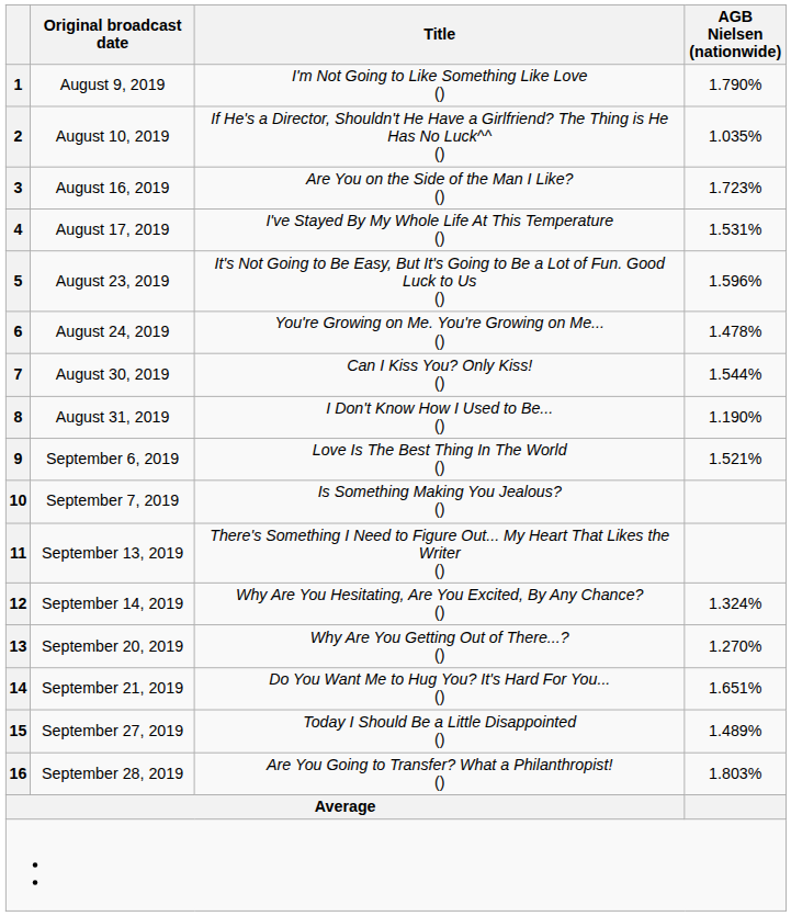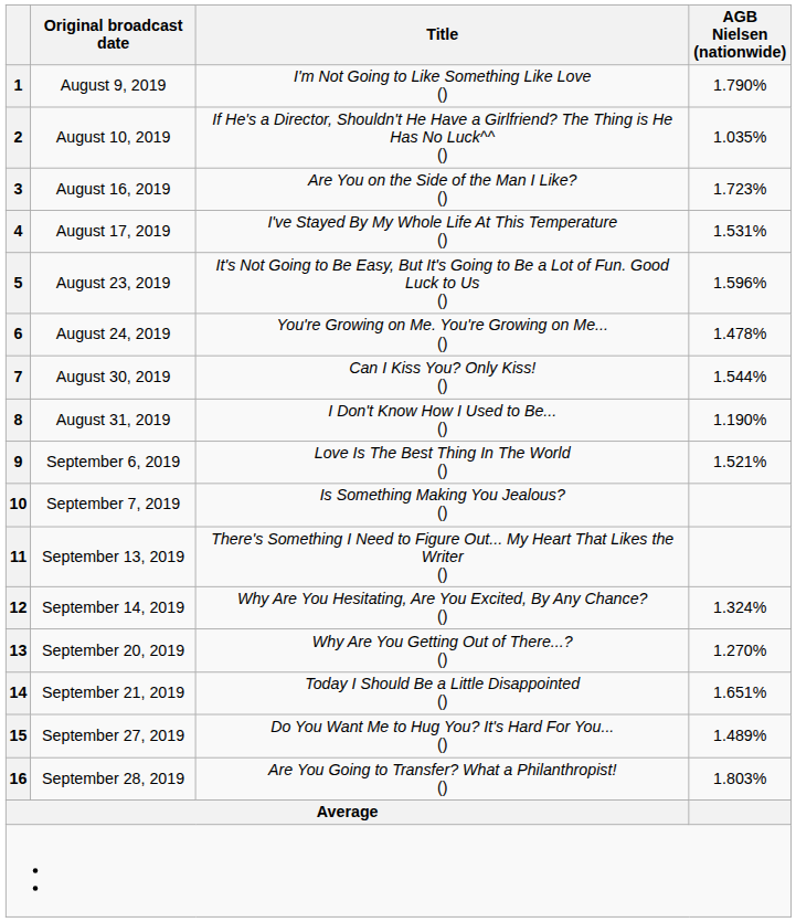 <table class="wikitable" style="text-align:center;max-width:800px; margin-left: auto; margin-right: auto; border: none;">
 <tr>
 </tr>
 <tr>
 <th></th>
 <th>Original broadcast date</th>
 <th>Title</th>
 <th>AGB Nielsen<br>(nationwide)</th>
 </tr>
 <tr>
 <th>1</th>
 <td>August 9, 2019</td>
 <td><em>I'm Not Going to Like Something Like Love</em><br>()</td>
 <td>1.790%</td>
 </tr>
 <tr>
 <th>2</th>
 <td>August 10, 2019</td>
 <td><em>If He's a Director, Shouldn't He Have a Girlfriend? The Thing is He Has No Luck^^</em><br>()</td>
 <td>1.035%</td>
 </tr>
 <tr>
 <th>3</th>
 <td>August 16, 2019</td>
 <td><em>Are You on the Side of the Man I Like?</em><br>()</td>
 <td>1.723%</td>
 </tr>
 <tr>
 <th>4</th>
 <td>August 17, 2019</td>
 <td><em>I've Stayed By My Whole Life At This Temperature</em><br>()</td>
 <td>1.531%</td>
 </tr>
 <tr>
 <th>5</th>
 <td>August 23, 2019</td>
 <td><em>It's Not Going to Be Easy, But It's Going to Be a Lot of Fun. Good Luck to Us</em><br>()</td>
 <td>1.596%</td>
 </tr>
 <tr>
 <th>6</th>
 <td>August 24, 2019</td>
 <td><em>You're Growing on Me. You're Growing on Me...</em><br>()</td>
 <td>1.478%</td>
 </tr>
 <tr>
 <th>7</th>
 <td>August 30, 2019</td>
 <td><em>Can I Kiss You? Only Kiss!</em><br>()</td>
 <td>1.544%</td>
 </tr>
 <tr>
 <th>8</th>
 <td>August 31, 2019</td>
 <td><em>I Don't Know How I Used to Be...</em><br>()</td>
 <td>1.190%</td>
 </tr>
 <tr>
 <th>9</th>
 <td>September 6, 2019</td>
 <td><em>Love Is The Best Thing In The World</em><br>()</td>
 <td>1.521%</td>
 </tr>
 <tr>
 <th>10</th>
 <td>September 7, 2019</td>
 <td><em>Is Something Making You Jealous?</em><br>()</td>
 <td></td>
 </tr>
 <tr>
 <th>11</th>
 <td>September 13, 2019</td>
 <td><em>There's Something I Need to Figure Out... My Heart That Likes the Writer</em><br>()</td>
 <td></td>
 </tr>
 <tr>
 <th>12</th>
 <td>September 14, 2019</td>
 <td><em>Why Are You Hesitating, Are You Excited, By Any Chance?</em><br>()</td>
 <td>1.324%</td>
 </tr>
 <tr>
 <th>13</th>
 <td>September 20, 2019</td>
 <td><em>Why Are You Getting Out of There...?</em><br>()</td>
 <td>1.270%</td>
 </tr>
 <tr>
 <th>14</th>
 <td>September 21, 2019</td>
-<td><em>Do You Want Me to Hug You? It's Hard For You...</em><br>()</td>
+<td><em>Today I Should Be a Little Disappointed</em><br>()</td>
 <td>1.651%</td>
 </tr>
 <tr>
 <th>15</th>
 <td>September 27, 2019</td>
-<td><em>Today I Should Be a Little Disappointed</em><br>()</td>
+<td><em>Do You Want Me to Hug You? It's Hard For You...</em><br>()</td>
 <td>1.489%</td>
 </tr>
 <tr>
 <th>16</th>
 <td>September 28, 2019</td>
 <td><em>Are You Going to Transfer? What a Philanthropist!</em><br>()</td>
 <td>1.803%</td>
 </tr>
 <tr>
 <th colspan="3">Average</th>
 <th></th>
 </tr>
 <tr>
 <td colspan="6"><br><ul><li></li><li></li></ul></td>
 </tr>
 </table>
